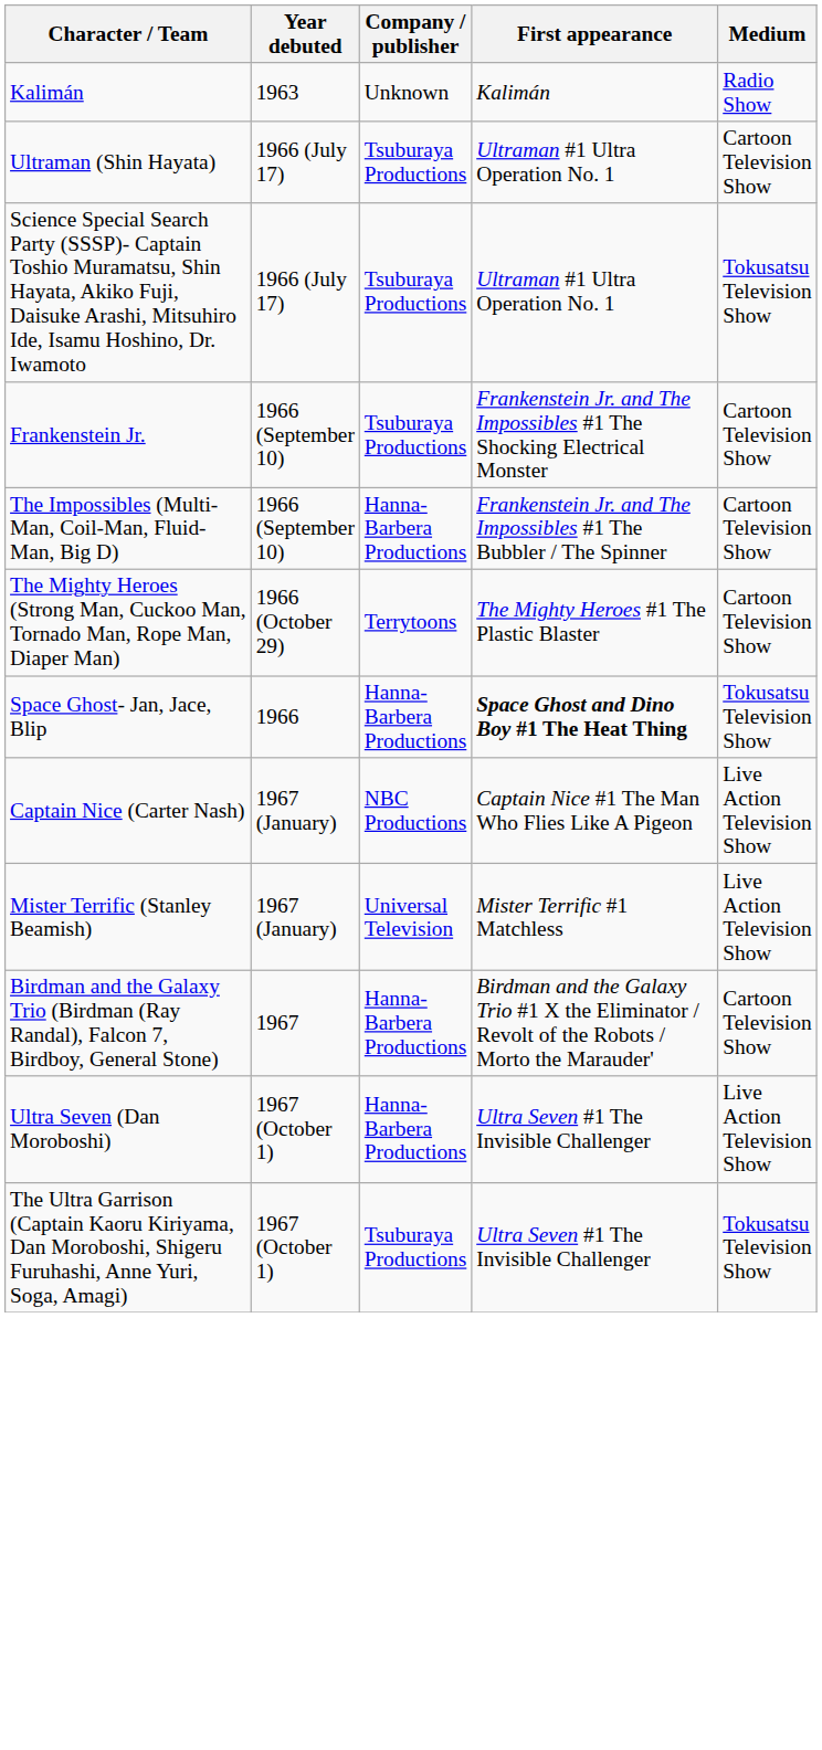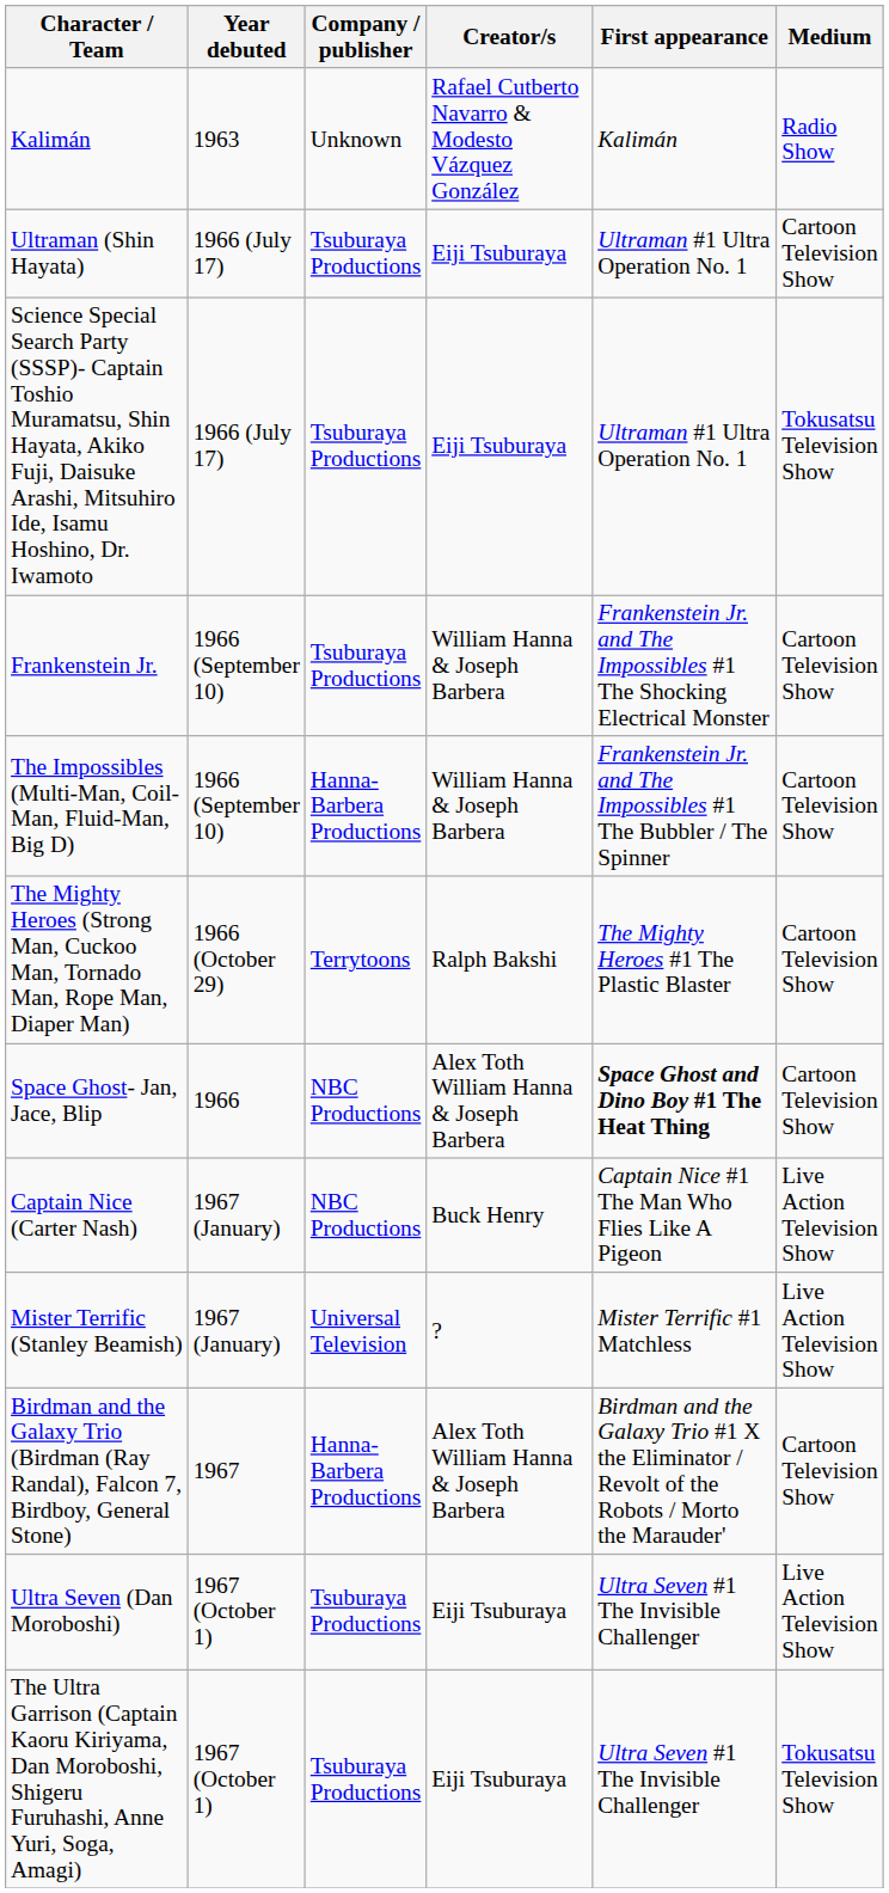 <table class="wikitable sortable">
 <tr>
 <th width=200px>Character / Team</th>
 <th>Year debuted</th>
 <th>Company / publisher</th>
+<th width=200px>Creator/s</th>
 <th width=200px>First appearance</th>
 <th>Medium</th>
 </tr>
 <tr>
 <td><a href='#'>Kalimán</a></td>
 <td>1963</td>
 <td>Unknown</td>
+<td><a href='#'>Rafael Cutberto Navarro</a> & <a href='#'>Modesto Vázquez González</a></td>
 <td><em>Kalimán</em></td>
 <td><a href='#'>Radio Show</a></td>
 </tr>
 <tr>
 <td><a href='#'>Ultraman</a> (Shin Hayata)</td>
 <td>1966 (July 17)</td>
 <td><a href='#'>Tsuburaya Productions</a></td>
+<td><a href='#'>Eiji Tsuburaya</a></td>
 <td><em><a href='#'>Ultraman</a></em> #1 Ultra Operation No. 1</td>
 <td>Cartoon Television Show</td>
 </tr>
 <tr>
 <td>Science Special Search Party (SSSP)- Captain Toshio Muramatsu, Shin Hayata, Akiko Fuji, Daisuke Arashi, Mitsuhiro Ide, Isamu Hoshino, Dr. Iwamoto</td>
 <td>1966 (July 17)</td>
 <td><a href='#'>Tsuburaya Productions</a></td>
+<td><a href='#'>Eiji Tsuburaya</a></td>
 <td><em><a href='#'>Ultraman</a></em> #1 Ultra Operation No. 1</td>
 <td><a href='#'>Tokusatsu</a> Television Show</td>
 </tr>
 <tr>
 <td><a href='#'>Frankenstein Jr.</a></td>
 <td>1966 (September 10)</td>
 <td><a href='#'>Tsuburaya Productions</a></td>
+<td>William Hanna & Joseph Barbera</td>
 <td><em><a href='#'>Frankenstein Jr. and The Impossibles</a></em> #1 The Shocking Electrical Monster</td>
 <td>Cartoon Television Show</td>
 </tr>
 <tr>
 <td><a href='#'>The Impossibles</a> (Multi-Man, Coil-Man, Fluid-Man, Big D)</td>
 <td>1966 (September 10)</td>
 <td><a href='#'>Hanna-Barbera Productions</a></td>
+<td>William Hanna & Joseph Barbera</td>
 <td><em><a href='#'>Frankenstein Jr. and The Impossibles</a></em> #1 The Bubbler / The Spinner</td>
 <td>Cartoon Television Show</td>
 </tr>
 <tr>
 <td><a href='#'>The Mighty Heroes</a> (Strong Man, Cuckoo Man, Tornado Man, Rope Man, Diaper Man)</td>
 <td>1966 (October 29)</td>
 <td><a href='#'>Terrytoons</a></td>
+<td>Ralph Bakshi</td>
 <td><em><a href='#'>The Mighty Heroes</a></em> #1 The Plastic Blaster</td>
 <td>Cartoon Television Show</td>
 </tr>
 <tr>
 <td><a href='#'>Space Ghost</a>- Jan, Jace, Blip</td>
 <td>1966</td>
-<td><a href='#'>Hanna-Barbera Productions</a></td>
+<td><a href='#'>NBC Productions</a></td>
+<td>Alex Toth<br>William Hanna & Joseph Barbera</td>
 <td><strong><em>Space Ghost and Dino Boy</em> #1 The Heat Thing</strong></td>
-<td><a href='#'>Tokusatsu</a> Television Show</td>
+<td>Cartoon Television Show</td>
 </tr>
 <tr>
 <td><a href='#'>Captain Nice</a> (Carter Nash)</td>
 <td>1967 (January)</td>
 <td><a href='#'>NBC Productions</a></td>
+<td>Buck Henry</td>
 <td><em>Captain Nice</em> #1 The Man Who Flies Like A Pigeon</td>
 <td>Live Action Television Show</td>
 </tr>
 <tr>
 <td><a href='#'>Mister Terrific</a> (Stanley Beamish)</td>
 <td>1967 (January)</td>
 <td><a href='#'>Universal Television</a></td>
+<td>?</td>
 <td><em>Mister Terrific</em> #1 Matchless</td>
 <td>Live Action Television Show</td>
 </tr>
 <tr>
 <td><a href='#'>Birdman and the Galaxy Trio</a> (Birdman (Ray Randal), Falcon 7, Birdboy, General Stone)</td>
 <td>1967</td>
 <td><a href='#'>Hanna-Barbera Productions</a></td>
+<td>Alex Toth<br>William Hanna & Joseph Barbera</td>
 <td><em>Birdman and the Galaxy Trio</em> #1 X the Eliminator / Revolt of the Robots / Morto the Marauder'</td>
 <td>Cartoon Television Show</td>
 </tr>
 <tr>
 <td><a href='#'>Ultra Seven</a> (Dan Moroboshi)</td>
 <td>1967 (October 1)</td>
-<td><a href='#'>Hanna-Barbera Productions</a></td>
+<td><a href='#'>Tsuburaya Productions</a></td>
+<td>Eiji Tsuburaya</td>
 <td><em><a href='#'>Ultra Seven</a></em> #1 The Invisible Challenger</td>
 <td>Live Action Television Show</td>
 </tr>
 <tr>
 <td>The Ultra Garrison (Captain Kaoru Kiriyama, Dan Moroboshi, Shigeru Furuhashi, Anne Yuri, Soga, Amagi)</td>
 <td>1967 (October 1)</td>
 <td><a href='#'>Tsuburaya Productions</a></td>
+<td>Eiji Tsuburaya</td>
 <td><em><a href='#'>Ultra Seven</a></em> #1 The Invisible Challenger</td>
 <td><a href='#'>Tokusatsu</a> Television Show</td>
 </tr>
 </table>
